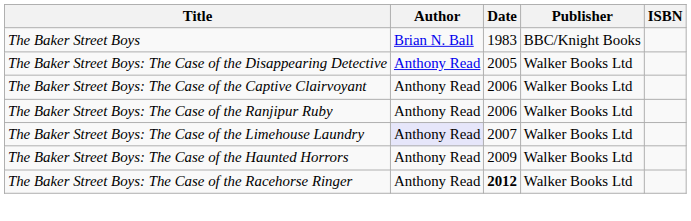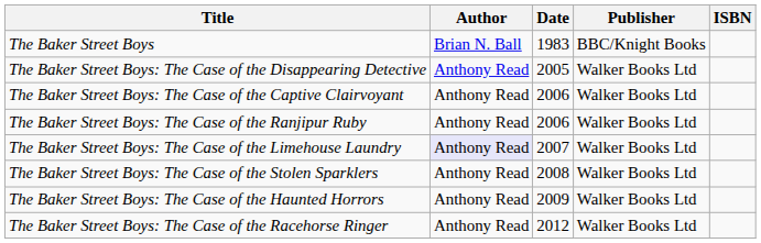 <table class="wikitable">
 <tr>
 <th>Title</th>
 <th>Author</th>
 <th>Date</th>
 <th>Publisher</th>
 <th>ISBN</th>
 </tr>
 <tr>
 <td><em>The Baker Street Boys</em></td>
 <td><a href='#'>Brian N. Ball</a></td>
 <td>1983</td>
 <td>BBC/Knight Books</td>
 <td></td>
 </tr>
 <tr>
 <td><em>The Baker Street Boys: The Case of the Disappearing Detective</em></td>
 <td><a href='#'>Anthony Read</a></td>
 <td>2005</td>
 <td>Walker Books Ltd</td>
 <td></td>
 </tr>
 <tr>
 <td><em>The Baker Street Boys: The Case of the Captive Clairvoyant</em></td>
 <td>Anthony Read</td>
 <td>2006</td>
 <td>Walker Books Ltd</td>
 <td></td>
 </tr>
 <tr>
 <td><em>The Baker Street Boys: The Case of the Ranjipur Ruby</em></td>
 <td>Anthony Read</td>
 <td>2006</td>
 <td>Walker Books Ltd</td>
 <td></td>
 </tr>
 <tr>
 <td><em>The Baker Street Boys: The Case of the Limehouse Laundry</em></td>
 <td style="background: lavender;">Anthony Read</td>
 <td>2007</td>
 <td>Walker Books Ltd</td>
 <td></td>
 </tr>
 <tr>
+<td><em>The Baker Street Boys: The Case of the Stolen Sparklers</em></td>
+<td>Anthony Read</td>
+<td>2008</td>
+<td>Walker Books Ltd</td>
+<td></td>
+</tr>
+<tr>
 <td><em>The Baker Street Boys: The Case of the Haunted Horrors</em></td>
 <td>Anthony Read</td>
 <td>2009</td>
 <td>Walker Books Ltd</td>
 <td></td>
 </tr>
 <tr>
 <td><em>The Baker Street Boys: The Case of the Racehorse Ringer</em></td>
 <td>Anthony Read</td>
-<td><strong>2012</strong></td>
+<td>2012</td>
 <td>Walker Books Ltd</td>
 <td></td>
 </tr>
 </table>
